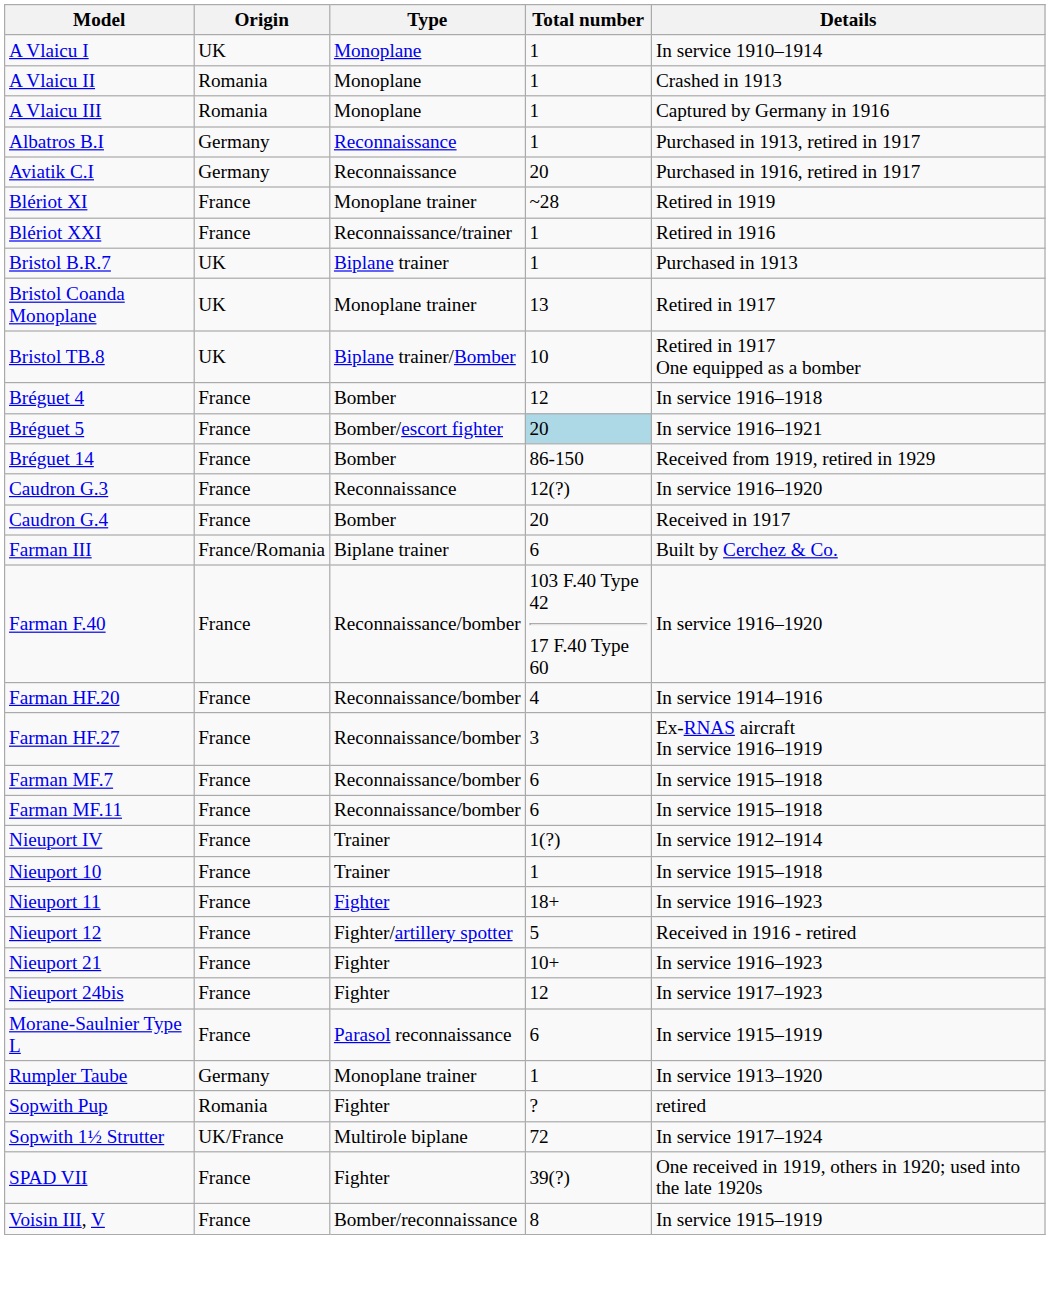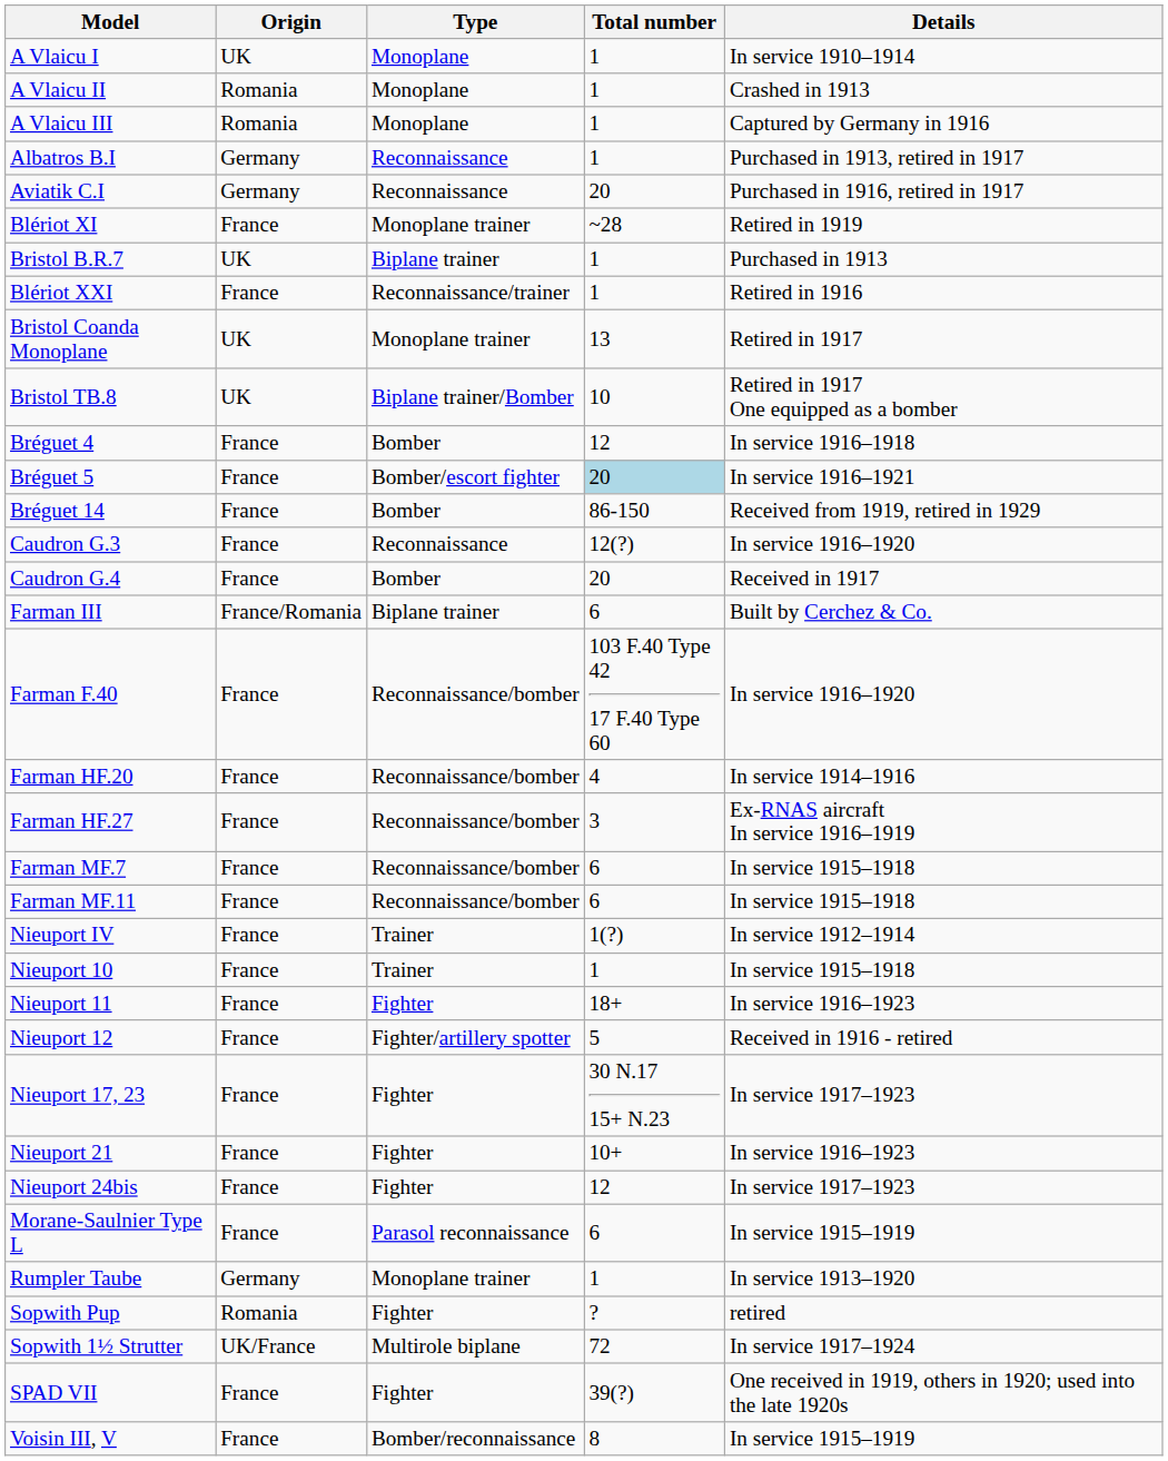 <table class="wikitable sortable">
 <tr>
 <th>Model</th>
 <th>Origin</th>
 <th>Type</th>
 <th>Total number</th>
 <th>Details</th>
 </tr>
 <tr>
 <td><a href='#'>A Vlaicu I</a></td>
 <td>UK</td>
 <td><a href='#'>Monoplane</a></td>
 <td>1</td>
 <td>In service 1910–1914</td>
 </tr>
 <tr>
 <td><a href='#'>A Vlaicu II</a></td>
 <td>Romania</td>
 <td>Monoplane</td>
 <td>1</td>
 <td>Crashed in 1913</td>
 </tr>
 <tr>
 <td><a href='#'>A Vlaicu III</a></td>
 <td>Romania</td>
 <td>Monoplane</td>
 <td>1</td>
 <td>Captured by Germany in 1916</td>
 </tr>
 <tr>
 <td><a href='#'>Albatros B.I</a></td>
 <td>Germany</td>
 <td><a href='#'>Reconnaissance</a></td>
 <td>1</td>
 <td>Purchased in 1913, retired in 1917</td>
 </tr>
 <tr>
 <td><a href='#'>Aviatik C.I</a></td>
 <td>Germany</td>
 <td>Reconnaissance</td>
 <td>20</td>
 <td>Purchased in 1916, retired	in 1917</td>
 </tr>
 <tr>
 <td><a href='#'>Blériot XI</a></td>
 <td>France</td>
 <td>Monoplane trainer</td>
 <td>~28</td>
 <td>Retired in 1919</td>
 </tr>
 <tr>
+<td><a href='#'>Bristol B.R.7</a></td>
+<td>UK</td>
+<td><a href='#'>Biplane</a> trainer</td>
+<td>1</td>
+<td>Purchased in 1913</td>
+</tr>
+<tr>
 <td><a href='#'>Blériot XXI</a></td>
 <td>France</td>
 <td>Reconnaissance/trainer</td>
 <td>1</td>
 <td>Retired in 1916</td>
-</tr>
-<tr>
-<td><a href='#'>Bristol B.R.7</a></td>
-<td>UK</td>
-<td><a href='#'>Biplane</a> trainer</td>
-<td>1</td>
-<td>Purchased in 1913</td>
 </tr>
 <tr>
 <td><a href='#'>Bristol Coanda Monoplane</a></td>
 <td>UK</td>
 <td>Monoplane trainer</td>
 <td>13</td>
 <td>Retired in 1917</td>
 </tr>
 <tr>
 <td><a href='#'>Bristol TB.8</a></td>
 <td>UK</td>
 <td><a href='#'>Biplane</a> trainer/<a href='#'>Bomber</a></td>
 <td>10</td>
 <td>Retired in 1917<br>One equipped as a bomber</td>
 </tr>
 <tr>
 <td><a href='#'>Bréguet 4</a></td>
 <td>France</td>
 <td>Bomber</td>
 <td>12</td>
 <td>In service 1916–1918</td>
 </tr>
 <tr>
 <td><a href='#'>Bréguet 5</a></td>
 <td>France</td>
 <td>Bomber/<a href='#'>escort fighter</a></td>
 <td style="background: lightblue;">20</td>
 <td>In service 1916–1921</td>
 </tr>
 <tr>
 <td><a href='#'>Bréguet 14</a></td>
 <td>France</td>
 <td>Bomber</td>
 <td>86-150</td>
 <td>Received from 1919, retired in 1929</td>
 </tr>
 <tr>
 <td><a href='#'>Caudron G.3</a></td>
 <td>France</td>
 <td>Reconnaissance</td>
 <td>12(?)</td>
 <td>In service 1916–1920</td>
 </tr>
 <tr>
 <td><a href='#'>Caudron G.4</a></td>
 <td>France</td>
 <td>Bomber</td>
 <td>20</td>
 <td>Received in 1917</td>
 </tr>
 <tr>
 <td><a href='#'>Farman III</a></td>
 <td>France/Romania</td>
 <td>Biplane trainer</td>
 <td>6</td>
 <td>Built by <a href='#'>Cerchez & Co.</a></td>
 </tr>
 <tr>
 <td><a href='#'>Farman F.40</a></td>
 <td>France</td>
 <td>Reconnaissance/bomber</td>
 <td>103 F.40 Type 42<hr>17 F.40 Type 60</td>
 <td>In service 1916–1920</td>
 </tr>
 <tr>
 <td><a href='#'>Farman HF.20</a></td>
 <td>France</td>
 <td>Reconnaissance/bomber</td>
 <td>4</td>
 <td>In service 1914–1916</td>
 </tr>
 <tr>
 <td><a href='#'>Farman HF.27</a></td>
 <td>France</td>
 <td>Reconnaissance/bomber</td>
 <td>3</td>
 <td>Ex-<a href='#'>RNAS</a> aircraft<br>In service 1916–1919</td>
 </tr>
 <tr>
 <td><a href='#'>Farman MF.7</a></td>
 <td>France</td>
 <td>Reconnaissance/bomber</td>
 <td>6</td>
 <td>In service 1915–1918</td>
 </tr>
 <tr>
 <td><a href='#'>Farman MF.11</a></td>
 <td>France</td>
 <td>Reconnaissance/bomber</td>
 <td>6</td>
 <td>In service 1915–1918</td>
 </tr>
 <tr>
 <td><a href='#'>Nieuport IV</a></td>
 <td>France</td>
 <td>Trainer</td>
 <td>1(?)</td>
 <td>In service 1912–1914</td>
 </tr>
 <tr>
 <td><a href='#'>Nieuport 10</a></td>
 <td>France</td>
 <td>Trainer</td>
 <td>1</td>
 <td>In service 1915–1918</td>
 </tr>
 <tr>
 <td><a href='#'>Nieuport 11</a></td>
 <td>France</td>
 <td><a href='#'>Fighter</a></td>
 <td>18+</td>
 <td>In service 1916–1923</td>
 </tr>
 <tr>
 <td><a href='#'>Nieuport 12</a></td>
 <td>France</td>
 <td>Fighter/<a href='#'>artillery spotter</a></td>
 <td>5</td>
 <td>Received in 1916 - retired</td>
 </tr>
 <tr>
+<td><a href='#'>Nieuport 17, 23</a></td>
+<td>France</td>
+<td>Fighter</td>
+<td>30 N.17<hr>15+ N.23</td>
+<td>In service 1917–1923</td>
+</tr>
+<tr>
 <td><a href='#'>Nieuport 21</a></td>
 <td>France</td>
 <td>Fighter</td>
 <td>10+</td>
 <td>In service 1916–1923</td>
 </tr>
 <tr>
 <td><a href='#'>Nieuport 24bis</a></td>
 <td>France</td>
 <td>Fighter</td>
 <td>12</td>
 <td>In service 1917–1923</td>
 </tr>
 <tr>
 <td><a href='#'>Morane-Saulnier Type L</a></td>
 <td>France</td>
 <td><a href='#'>Parasol</a> reconnaissance</td>
 <td>6</td>
 <td>In service 1915–1919</td>
 </tr>
 <tr>
 <td><a href='#'>Rumpler Taube</a></td>
 <td>Germany</td>
 <td>Monoplane trainer</td>
 <td>1</td>
 <td>In service 1913–1920</td>
 </tr>
 <tr>
 <td><a href='#'>Sopwith Pup</a></td>
 <td>Romania</td>
 <td>Fighter</td>
 <td>?</td>
 <td>retired</td>
 </tr>
 <tr>
 <td><a href='#'>Sopwith 1½ Strutter</a></td>
 <td>UK/France</td>
 <td>Multirole biplane</td>
 <td>72</td>
 <td>In service 1917–1924</td>
 </tr>
 <tr>
 <td><a href='#'>SPAD VII</a></td>
 <td>France</td>
 <td>Fighter</td>
 <td>39(?)</td>
 <td>One received in 1919, others in 1920; used into the late 1920s</td>
 </tr>
 <tr>
 <td><a href='#'>Voisin III</a>, <a href='#'>V</a></td>
 <td>France</td>
 <td>Bomber/reconnaissance</td>
 <td>8</td>
 <td>In service 1915–1919</td>
 </tr>
 </table>
